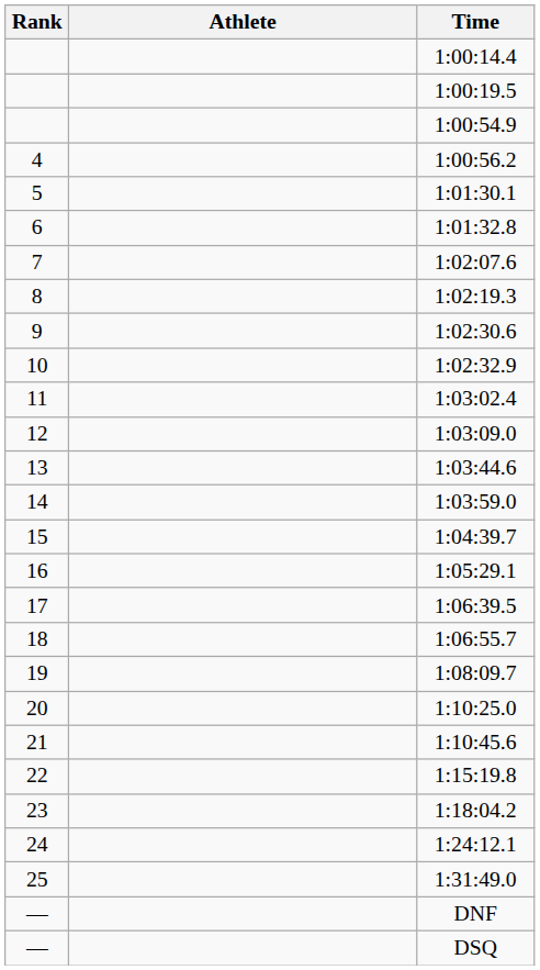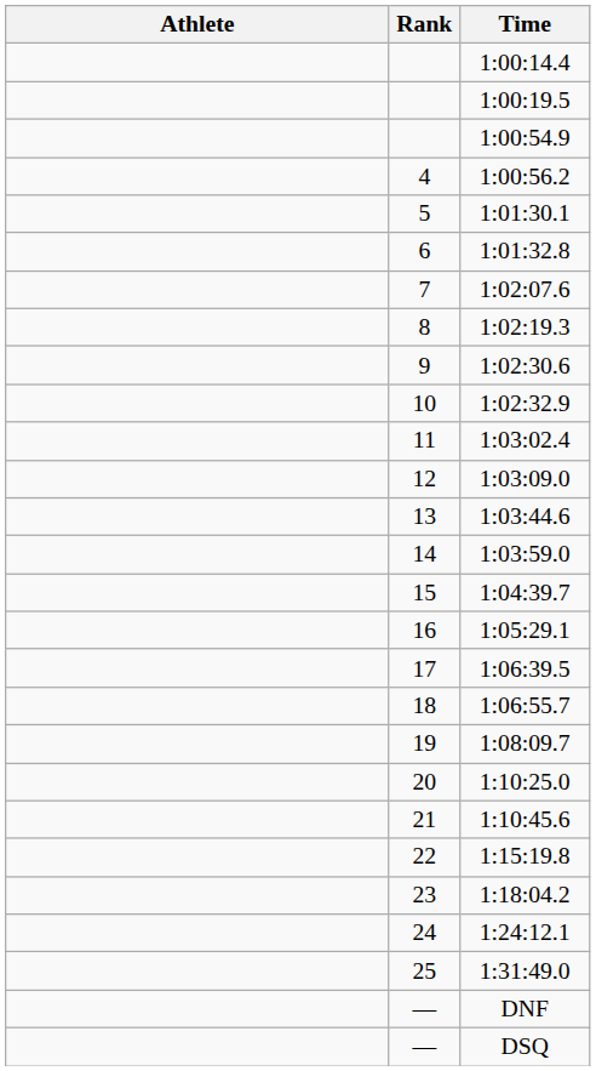 <table class=wikitable style="text-align:center">
 <tr>
+<th width=250>Athlete</th>
 <th width=40>Rank</th>
-<th width=250>Athlete</th>
 <th width=80>Time</th>
 </tr>
 <tr>
+<td align=left></td>
 <td></td>
-<td align=left></td>
 <td>1:00:14.4</td>
 </tr>
 <tr>
+<td align=left></td>
 <td></td>
-<td align=left></td>
 <td>1:00:19.5</td>
 </tr>
 <tr>
+<td align=left></td>
 <td></td>
-<td align=left></td>
 <td>1:00:54.9</td>
 </tr>
 <tr>
+<td align=left></td>
 <td>4</td>
-<td align=left></td>
 <td>1:00:56.2</td>
 </tr>
 <tr>
+<td align=left></td>
 <td>5</td>
-<td align=left></td>
 <td>1:01:30.1</td>
 </tr>
 <tr>
+<td align=left></td>
 <td>6</td>
-<td align=left></td>
 <td>1:01:32.8</td>
 </tr>
 <tr>
+<td align=left></td>
 <td>7</td>
-<td align=left></td>
 <td>1:02:07.6</td>
 </tr>
 <tr>
+<td align=left></td>
 <td>8</td>
-<td align=left></td>
 <td>1:02:19.3</td>
 </tr>
 <tr>
+<td align=left></td>
 <td>9</td>
-<td align=left></td>
 <td>1:02:30.6</td>
 </tr>
 <tr>
+<td align=left></td>
 <td>10</td>
-<td align=left></td>
 <td>1:02:32.9</td>
 </tr>
 <tr>
+<td align=left></td>
 <td>11</td>
-<td align=left></td>
 <td>1:03:02.4</td>
 </tr>
 <tr>
+<td align=left></td>
 <td>12</td>
-<td align=left></td>
 <td>1:03:09.0</td>
 </tr>
 <tr>
+<td align=left></td>
 <td>13</td>
-<td align=left></td>
 <td>1:03:44.6</td>
 </tr>
 <tr>
+<td align=left></td>
 <td>14</td>
-<td align=left></td>
 <td>1:03:59.0</td>
 </tr>
 <tr>
+<td align=left></td>
 <td>15</td>
-<td align=left></td>
 <td>1:04:39.7</td>
 </tr>
 <tr>
+<td align=left></td>
 <td>16</td>
-<td align=left></td>
 <td>1:05:29.1</td>
 </tr>
 <tr>
+<td align=left></td>
 <td>17</td>
-<td align=left></td>
 <td>1:06:39.5</td>
 </tr>
 <tr>
+<td align=left></td>
 <td>18</td>
-<td align=left></td>
 <td>1:06:55.7</td>
 </tr>
 <tr>
+<td align=left></td>
 <td>19</td>
-<td align=left></td>
 <td>1:08:09.7</td>
 </tr>
 <tr>
+<td align=left></td>
 <td>20</td>
-<td align=left></td>
 <td>1:10:25.0</td>
 </tr>
 <tr>
+<td align=left></td>
 <td>21</td>
-<td align=left></td>
 <td>1:10:45.6</td>
 </tr>
 <tr>
+<td align=left></td>
 <td>22</td>
-<td align=left></td>
 <td>1:15:19.8</td>
 </tr>
 <tr>
+<td align=left></td>
 <td>23</td>
-<td align=left></td>
 <td>1:18:04.2</td>
 </tr>
 <tr>
+<td align=left></td>
 <td>24</td>
-<td align=left></td>
 <td>1:24:12.1</td>
 </tr>
 <tr>
+<td align=left></td>
 <td>25</td>
-<td align=left></td>
 <td>1:31:49.0</td>
 </tr>
 <tr>
+<td align=left></td>
 <td>—</td>
-<td align=left></td>
 <td>DNF</td>
 </tr>
 <tr>
+<td align=left></td>
 <td>—</td>
-<td align=left></td>
 <td>DSQ</td>
 </tr>
 </table>
